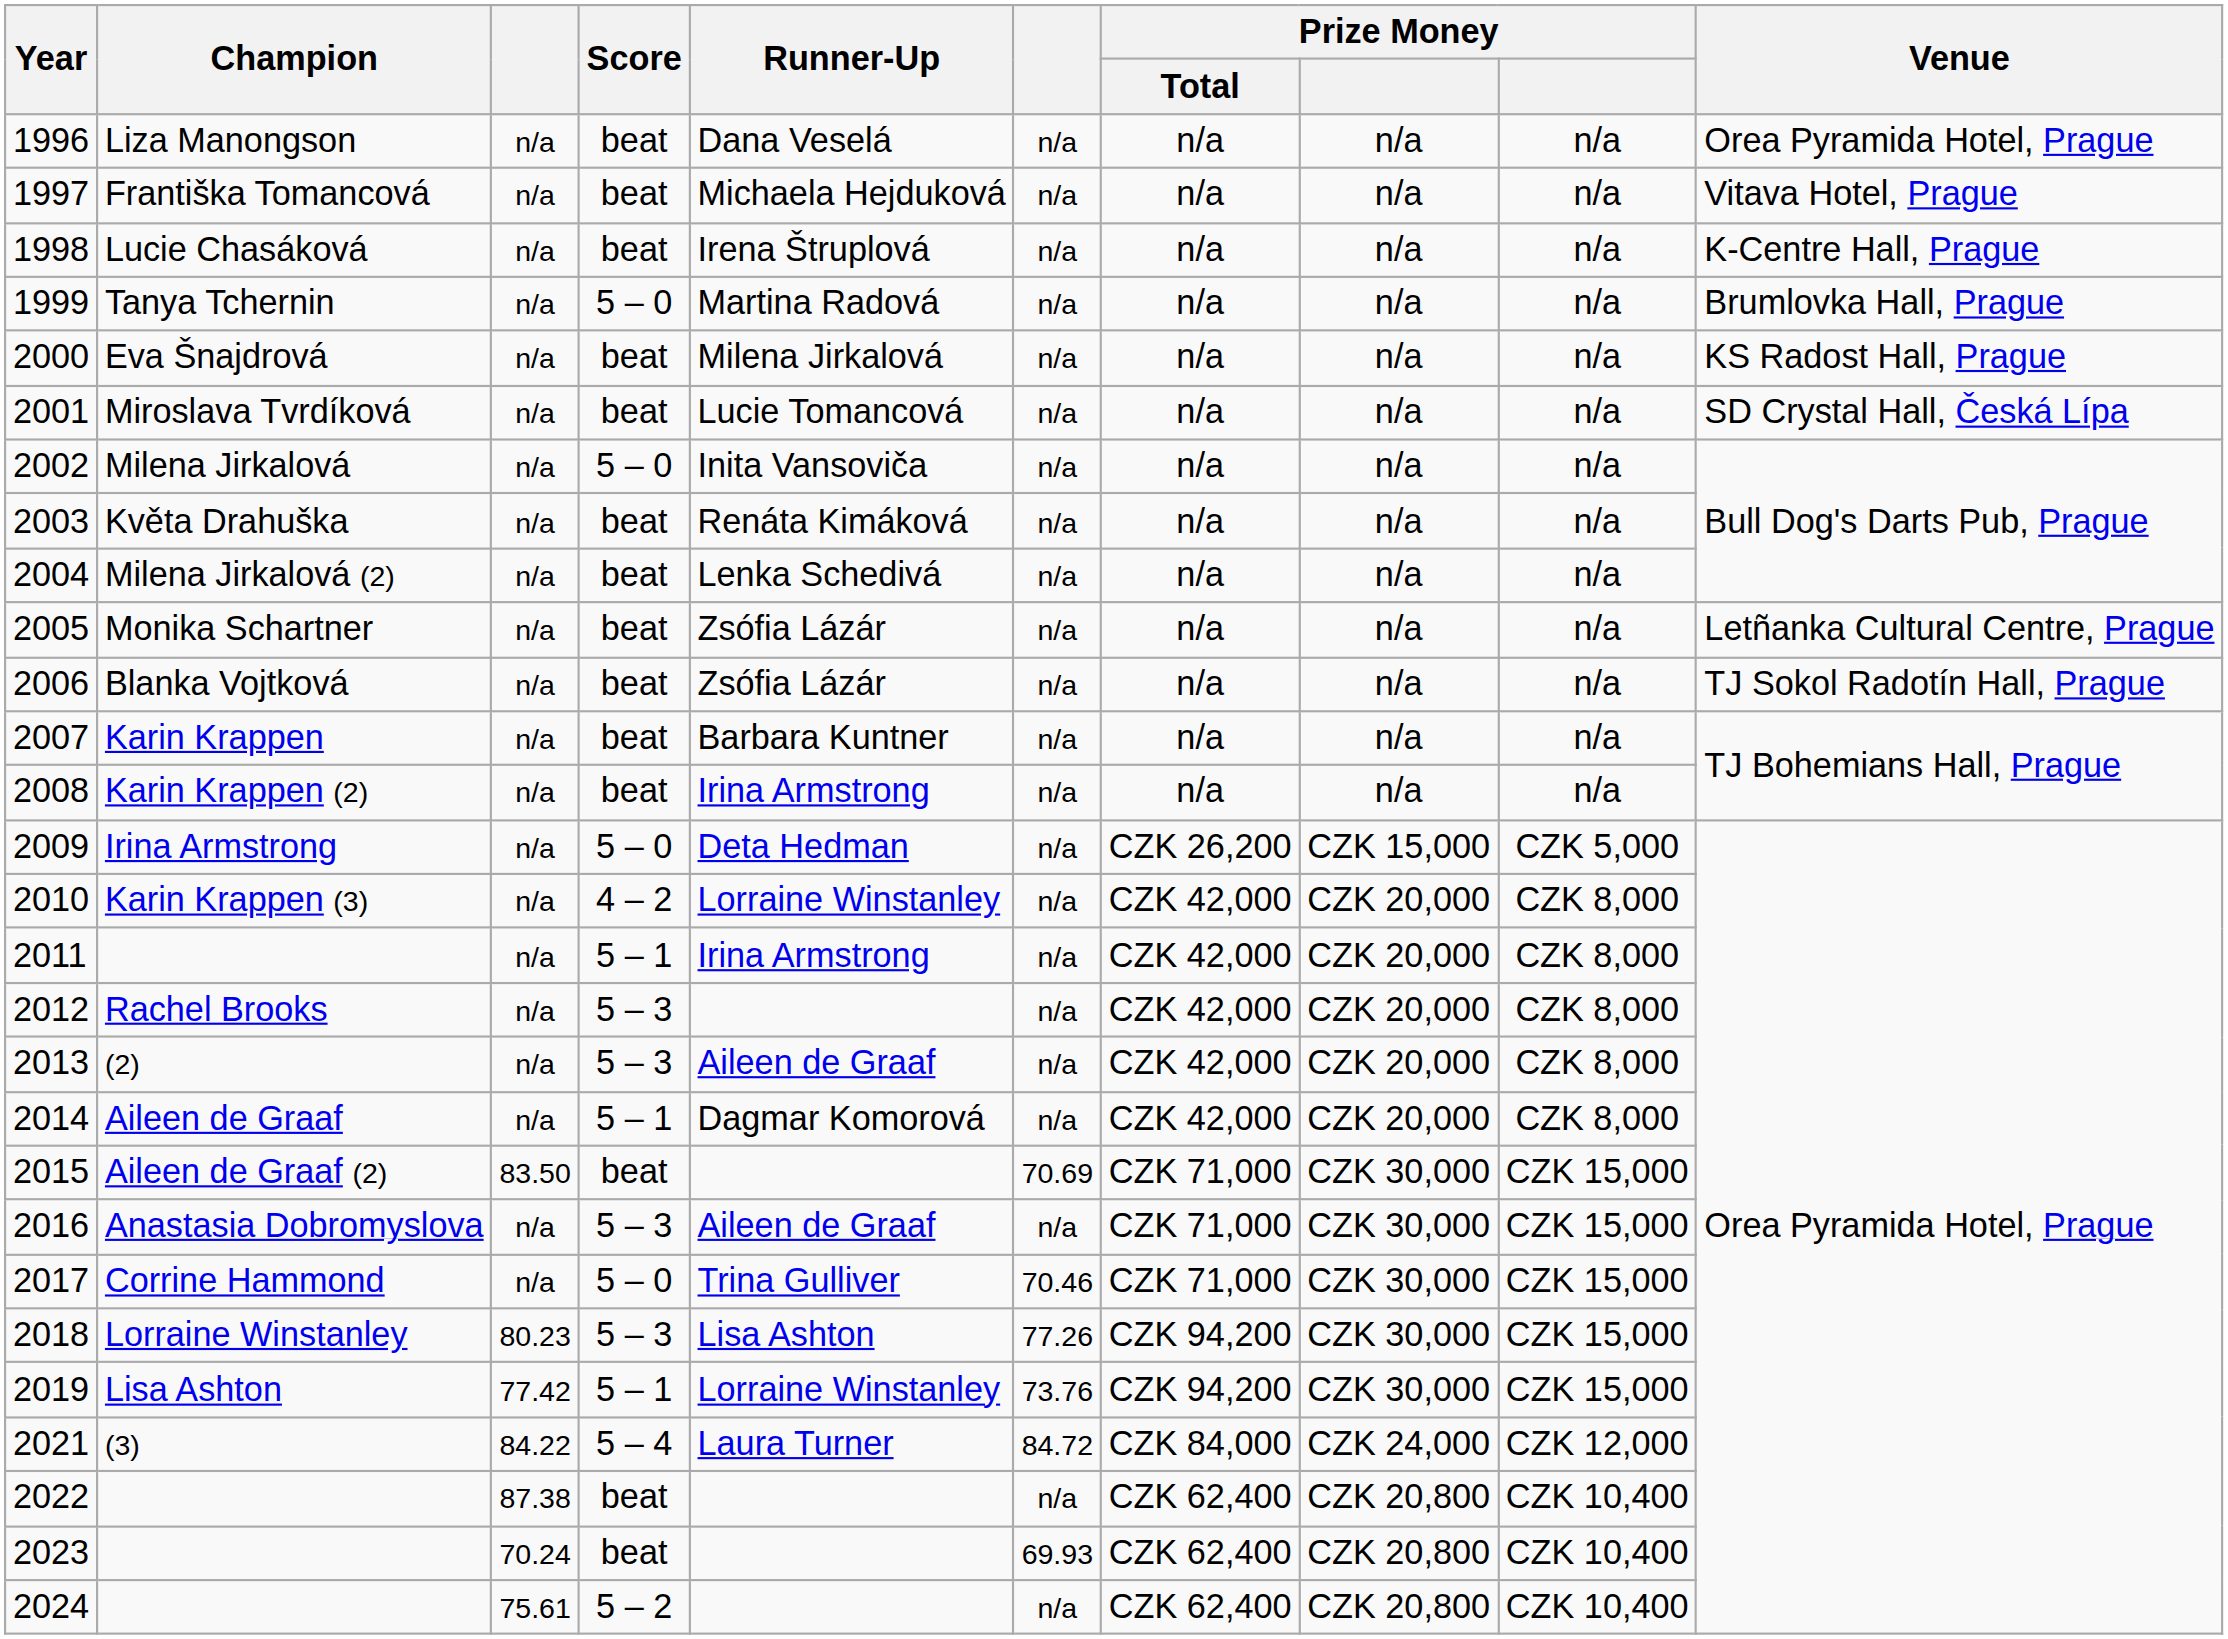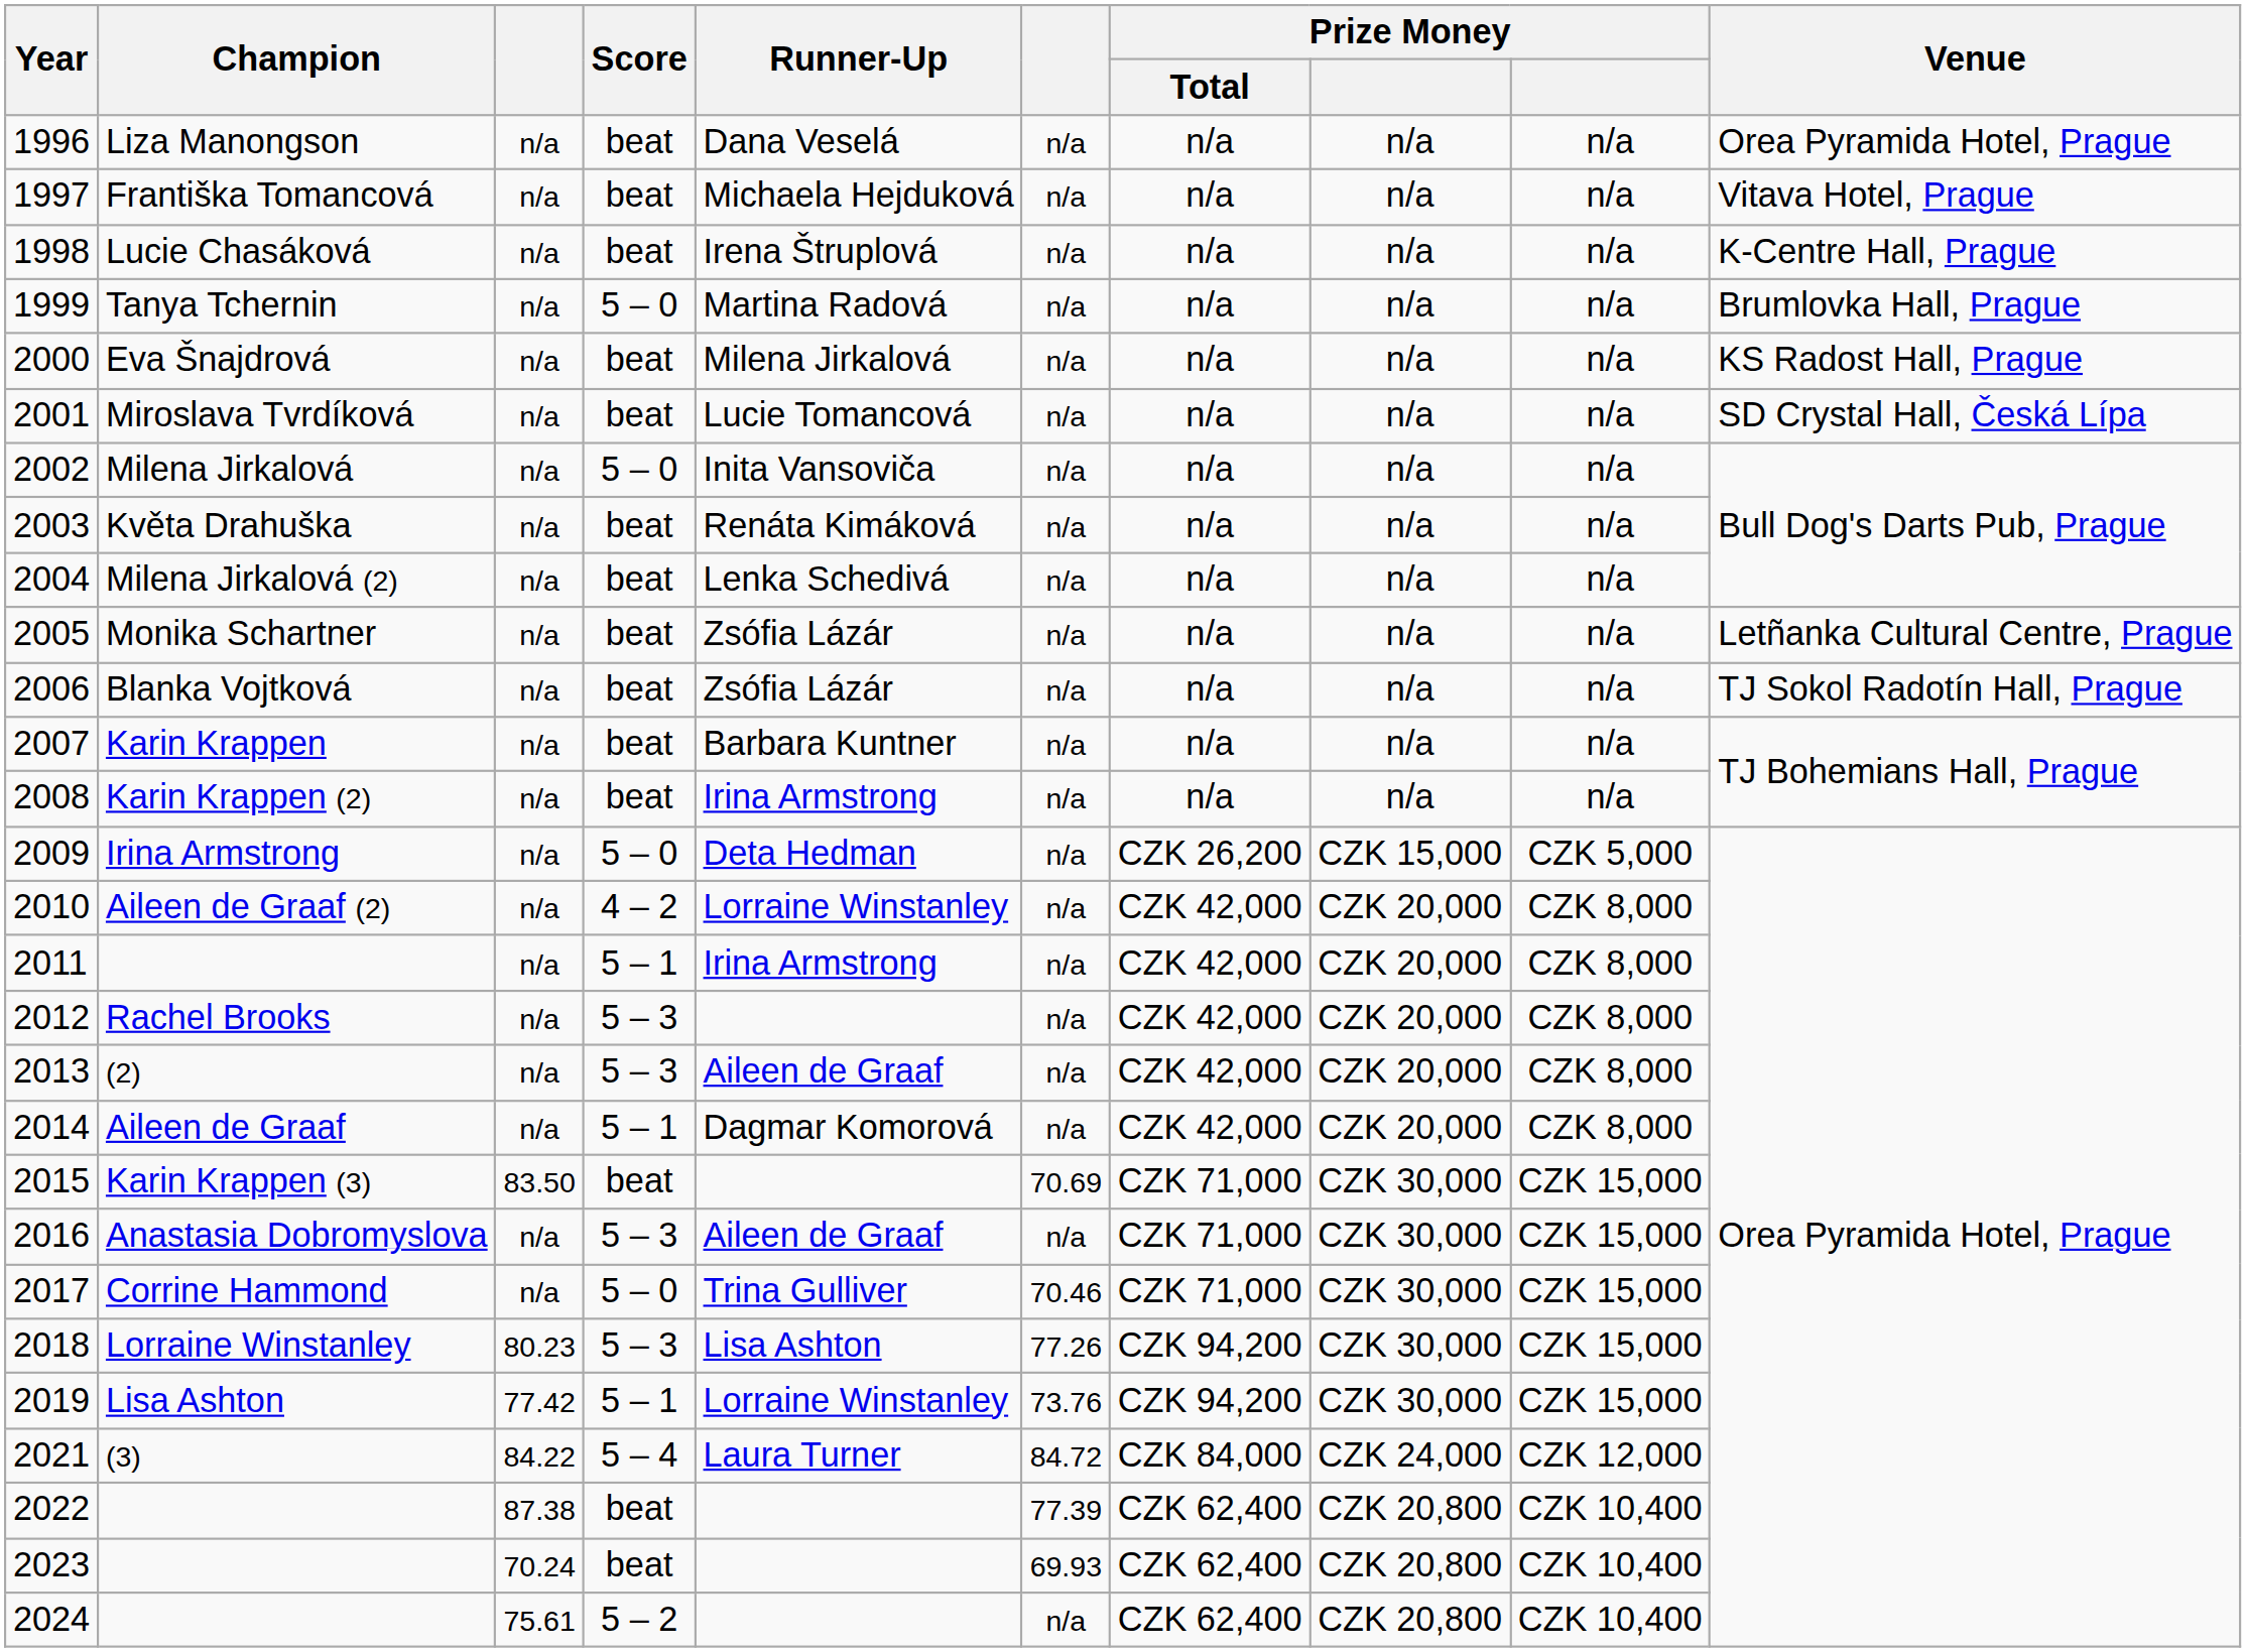 <table class="wikitable sortable">
 <tr>
 <th rowspan=2>Year</th>
 <th rowspan=2>Champion</th>
 <th rowspan=2></th>
 <th rowspan=2>Score</th>
 <th rowspan=2>Runner-Up</th>
 <th rowspan=2></th>
 <th colspan=3>Prize Money</th>
 <th rowspan=2>Venue</th>
 </tr>
 <tr>
 <th>Total</th>
 <th></th>
 <th></th>
 </tr>
 <tr>
 <td>1996</td>
 <td> Liza Manongson</td>
 <td align=center><small><span>n/a</span></small></td>
 <td align=center>beat</td>
 <td> Dana Veselá</td>
 <td align=center><small><span>n/a</span></small></td>
 <td align=center>n/a</td>
 <td align=center>n/a</td>
 <td align=center>n/a</td>
 <td>Orea Pyramida Hotel, <a href='#'>Prague</a></td>
 </tr>
 <tr>
 <td>1997</td>
 <td> Františka Tomancová</td>
 <td align=center><small><span>n/a</span></small></td>
 <td align=center>beat</td>
 <td> Michaela Hejduková</td>
 <td align=center><small><span>n/a</span></small></td>
 <td align=center>n/a</td>
 <td align=center>n/a</td>
 <td align=center>n/a</td>
 <td>Vitava Hotel, <a href='#'>Prague</a></td>
 </tr>
 <tr>
 <td>1998</td>
 <td> Lucie Chasáková</td>
 <td align=center><small><span>n/a</span></small></td>
 <td align=center>beat</td>
 <td> Irena Štruplová</td>
 <td align=center><small><span>n/a</span></small></td>
 <td align=center>n/a</td>
 <td align=center>n/a</td>
 <td align=center>n/a</td>
 <td>K-Centre Hall, <a href='#'>Prague</a></td>
 </tr>
 <tr>
 <td>1999</td>
 <td> Tanya Tchernin</td>
 <td align=center><small><span>n/a</span></small></td>
 <td align=center>5 – 0</td>
 <td> Martina Radová</td>
 <td align=center><small><span>n/a</span></small></td>
 <td align=center>n/a</td>
 <td align=center>n/a</td>
 <td align=center>n/a</td>
 <td>Brumlovka Hall, <a href='#'>Prague</a></td>
 </tr>
 <tr>
 <td>2000</td>
 <td> Eva Šnajdrová</td>
 <td align=center><small><span>n/a</span></small></td>
 <td align=center>beat</td>
 <td> Milena Jirkalová</td>
 <td align=center><small><span>n/a</span></small></td>
 <td align=center>n/a</td>
 <td align=center>n/a</td>
 <td align=center>n/a</td>
 <td>KS Radost Hall, <a href='#'>Prague</a></td>
 </tr>
 <tr>
 <td>2001</td>
 <td> Miroslava Tvrdíková</td>
 <td align=center><small><span>n/a</span></small></td>
 <td align=center>beat</td>
 <td> Lucie Tomancová</td>
 <td align=center><small><span>n/a</span></small></td>
 <td align=center>n/a</td>
 <td align=center>n/a</td>
 <td align=center>n/a</td>
 <td>SD Crystal Hall, <a href='#'>Česká Lípa</a></td>
 </tr>
 <tr>
 <td>2002</td>
 <td> Milena Jirkalová</td>
 <td align=center><small><span>n/a</span></small></td>
 <td align=center>5 – 0</td>
 <td> Inita Vansoviča</td>
 <td align=center><small><span>n/a</span></small></td>
 <td align=center>n/a</td>
 <td align=center>n/a</td>
 <td align=center>n/a</td>
 <td rowspan=3>Bull Dog's Darts Pub, <a href='#'>Prague</a></td>
 </tr>
 <tr>
 <td>2003</td>
 <td> Květa Drahuška</td>
 <td align=center><small><span>n/a</span></small></td>
 <td align=center>beat</td>
 <td> Renáta Kimáková</td>
 <td align=center><small><span>n/a</span></small></td>
 <td align=center>n/a</td>
 <td align=center>n/a</td>
 <td align=center>n/a</td>
 </tr>
 <tr>
 <td>2004</td>
 <td> Milena Jirkalová <small>(2)</small></td>
 <td align=center><small><span>n/a</span></small></td>
 <td align=center>beat</td>
 <td> Lenka Schedivá</td>
 <td align=center><small><span>n/a</span></small></td>
 <td align=center>n/a</td>
 <td align=center>n/a</td>
 <td align=center>n/a</td>
 </tr>
 <tr>
 <td>2005</td>
 <td> Monika Schartner</td>
 <td align=center><small><span>n/a</span></small></td>
 <td align=center>beat</td>
 <td> Zsófia Lázár</td>
 <td align=center><small><span>n/a</span></small></td>
 <td align=center>n/a</td>
 <td align=center>n/a</td>
 <td align=center>n/a</td>
 <td>Letñanka Cultural Centre, <a href='#'>Prague</a></td>
 </tr>
 <tr>
 <td>2006</td>
 <td> Blanka Vojtková</td>
 <td align=center><small><span>n/a</span></small></td>
 <td align=center>beat</td>
 <td> Zsófia Lázár</td>
 <td align=center><small><span>n/a</span></small></td>
 <td align=center>n/a</td>
 <td align=center>n/a</td>
 <td align=center>n/a</td>
 <td>TJ Sokol Radotín Hall, <a href='#'>Prague</a></td>
 </tr>
 <tr>
 <td>2007</td>
 <td> <a href='#'>Karin Krappen</a></td>
 <td align=center><small><span>n/a</span></small></td>
 <td align=center>beat</td>
 <td> Barbara Kuntner</td>
 <td align=center><small><span>n/a</span></small></td>
 <td align=center>n/a</td>
 <td align=center>n/a</td>
 <td align=center>n/a</td>
 <td rowspan=2>TJ Bohemians Hall, <a href='#'>Prague</a></td>
 </tr>
 <tr>
 <td>2008</td>
 <td> <a href='#'>Karin Krappen</a> <small>(2)</small></td>
 <td align=center><small><span>n/a</span></small></td>
 <td align=center>beat</td>
 <td> <a href='#'>Irina Armstrong</a></td>
 <td align=center><small><span>n/a</span></small></td>
 <td align=center>n/a</td>
 <td align=center>n/a</td>
 <td align=center>n/a</td>
 </tr>
 <tr>
 <td>2009</td>
 <td> <a href='#'>Irina Armstrong</a></td>
 <td align=center><small><span>n/a</span></small></td>
 <td align=center>5 – 0</td>
 <td> <a href='#'>Deta Hedman</a></td>
 <td align=center><small><span>n/a</span></small></td>
 <td align=center>CZK 26,200</td>
 <td align=center>CZK 15,000</td>
 <td align=center>CZK 5,000</td>
 <td rowspan=15>Orea Pyramida Hotel, <a href='#'>Prague</a></td>
 </tr>
 <tr>
 <td>2010</td>
-<td> <a href='#'>Karin Krappen</a> <small>(3)</small></td>
+<td> <a href='#'>Aileen de Graaf</a> <small>(2)</small></td>
 <td align=center><small><span>n/a</span></small></td>
 <td align=center>4 – 2</td>
 <td> <a href='#'>Lorraine Winstanley</a></td>
 <td align=center><small><span>n/a</span></small></td>
 <td align=center>CZK 42,000</td>
 <td align=center>CZK 20,000</td>
 <td align=center>CZK 8,000</td>
 </tr>
 <tr>
 <td>2011</td>
 <td></td>
 <td align=center><small><span>n/a</span></small></td>
 <td align=center>5 – 1</td>
 <td> <a href='#'>Irina Armstrong</a></td>
 <td align=center><small><span>n/a</span></small></td>
 <td align=center>CZK 42,000</td>
 <td align=center>CZK 20,000</td>
 <td align=center>CZK 8,000</td>
 </tr>
 <tr>
 <td>2012</td>
 <td> <a href='#'>Rachel Brooks</a></td>
 <td align=center><small><span>n/a</span></small></td>
 <td align=center>5 – 3</td>
 <td></td>
 <td align=center><small><span>n/a</span></small></td>
 <td align=center>CZK 42,000</td>
 <td align=center>CZK 20,000</td>
 <td align=center>CZK 8,000</td>
 </tr>
 <tr>
 <td>2013</td>
 <td> <small>(2)</small></td>
 <td align=center><small><span>n/a</span></small></td>
 <td align=center>5 – 3</td>
 <td> <a href='#'>Aileen de Graaf</a></td>
 <td align=center><small><span>n/a</span></small></td>
 <td align=center>CZK 42,000</td>
 <td align=center>CZK 20,000</td>
 <td align=center>CZK 8,000</td>
 </tr>
 <tr>
 <td>2014</td>
 <td> <a href='#'>Aileen de Graaf</a></td>
 <td align=center><small><span>n/a</span></small></td>
 <td align=center>5 – 1</td>
 <td> Dagmar Komorová</td>
 <td align=center><small><span>n/a</span></small></td>
 <td align=center>CZK 42,000</td>
 <td align=center>CZK 20,000</td>
 <td align=center>CZK 8,000</td>
 </tr>
 <tr>
 <td>2015</td>
-<td> <a href='#'>Aileen de Graaf</a> <small>(2)</small></td>
+<td> <a href='#'>Karin Krappen</a> <small>(3)</small></td>
 <td align=center><small><span>83.50</span></small></td>
 <td align=center>beat</td>
 <td></td>
 <td align=center><small><span>70.69</span></small></td>
 <td align=center>CZK 71,000</td>
 <td align=center>CZK 30,000</td>
 <td align=center>CZK 15,000</td>
 </tr>
 <tr>
 <td>2016</td>
 <td> <a href='#'>Anastasia Dobromyslova</a></td>
 <td align=center><small><span>n/a</span></small></td>
 <td align=center>5 – 3</td>
 <td> <a href='#'>Aileen de Graaf</a></td>
 <td align=center><small><span>n/a</span></small></td>
 <td align=center>CZK 71,000</td>
 <td align=center>CZK 30,000</td>
 <td align=center>CZK 15,000</td>
 </tr>
 <tr>
 <td>2017</td>
 <td> <a href='#'>Corrine Hammond</a></td>
 <td align=center><small><span>n/a</span></small></td>
 <td align=center>5 – 0</td>
 <td> <a href='#'>Trina Gulliver</a></td>
 <td align=center><small><span>70.46</span></small></td>
 <td align=center>CZK 71,000</td>
 <td align=center>CZK 30,000</td>
 <td align=center>CZK 15,000</td>
 </tr>
 <tr>
 <td>2018</td>
 <td> <a href='#'>Lorraine Winstanley</a></td>
 <td align=center><small><span>80.23</span></small></td>
 <td align=center>5 – 3</td>
 <td> <a href='#'>Lisa Ashton</a></td>
 <td align=center><small><span>77.26</span></small></td>
 <td align=center>CZK 94,200</td>
 <td align=center>CZK 30,000</td>
 <td align=center>CZK 15,000</td>
 </tr>
 <tr>
 <td>2019</td>
 <td> <a href='#'>Lisa Ashton</a></td>
 <td align=center><small><span>77.42</span></small></td>
 <td align=center>5 – 1</td>
 <td> <a href='#'>Lorraine Winstanley</a></td>
 <td align=center><small><span>73.76</span></small></td>
 <td align=center>CZK 94,200</td>
 <td align=center>CZK 30,000</td>
 <td align=center>CZK 15,000</td>
 </tr>
 <tr>
 <td>2021</td>
 <td> <small>(3)</small></td>
 <td align=center><small><span>84.22</span></small></td>
 <td align=center>5 – 4</td>
 <td> <a href='#'>Laura Turner</a></td>
 <td align=center><small><span>84.72</span></small></td>
 <td align=center>CZK 84,000</td>
 <td align=center>CZK 24,000</td>
 <td align=center>CZK 12,000</td>
 </tr>
 <tr>
 <td>2022</td>
 <td></td>
 <td align=center><small><span>87.38</span></small></td>
 <td align=center>beat</td>
 <td></td>
-<td align=center><small><span>n/a</span></small></td>
+<td align=center><small><span>77.39</span></small></td>
 <td align=center>CZK 62,400</td>
 <td align=center>CZK 20,800</td>
 <td align=center>CZK 10,400</td>
 </tr>
 <tr>
 <td>2023</td>
 <td></td>
 <td align=center><small><span>70.24</span></small></td>
 <td align=center>beat</td>
 <td></td>
 <td align=center><small><span>69.93</span></small></td>
 <td align=center>CZK 62,400</td>
 <td align=center>CZK 20,800</td>
 <td align=center>CZK 10,400</td>
 </tr>
 <tr>
 <td>2024</td>
 <td></td>
 <td align=center><small><span>75.61</span></small></td>
 <td align=center>5 – 2</td>
 <td></td>
 <td align=center><small><span>n/a</span></small></td>
 <td align=center>CZK 62,400</td>
 <td align=center>CZK 20,800</td>
 <td align=center>CZK 10,400</td>
 </tr>
 </table>
